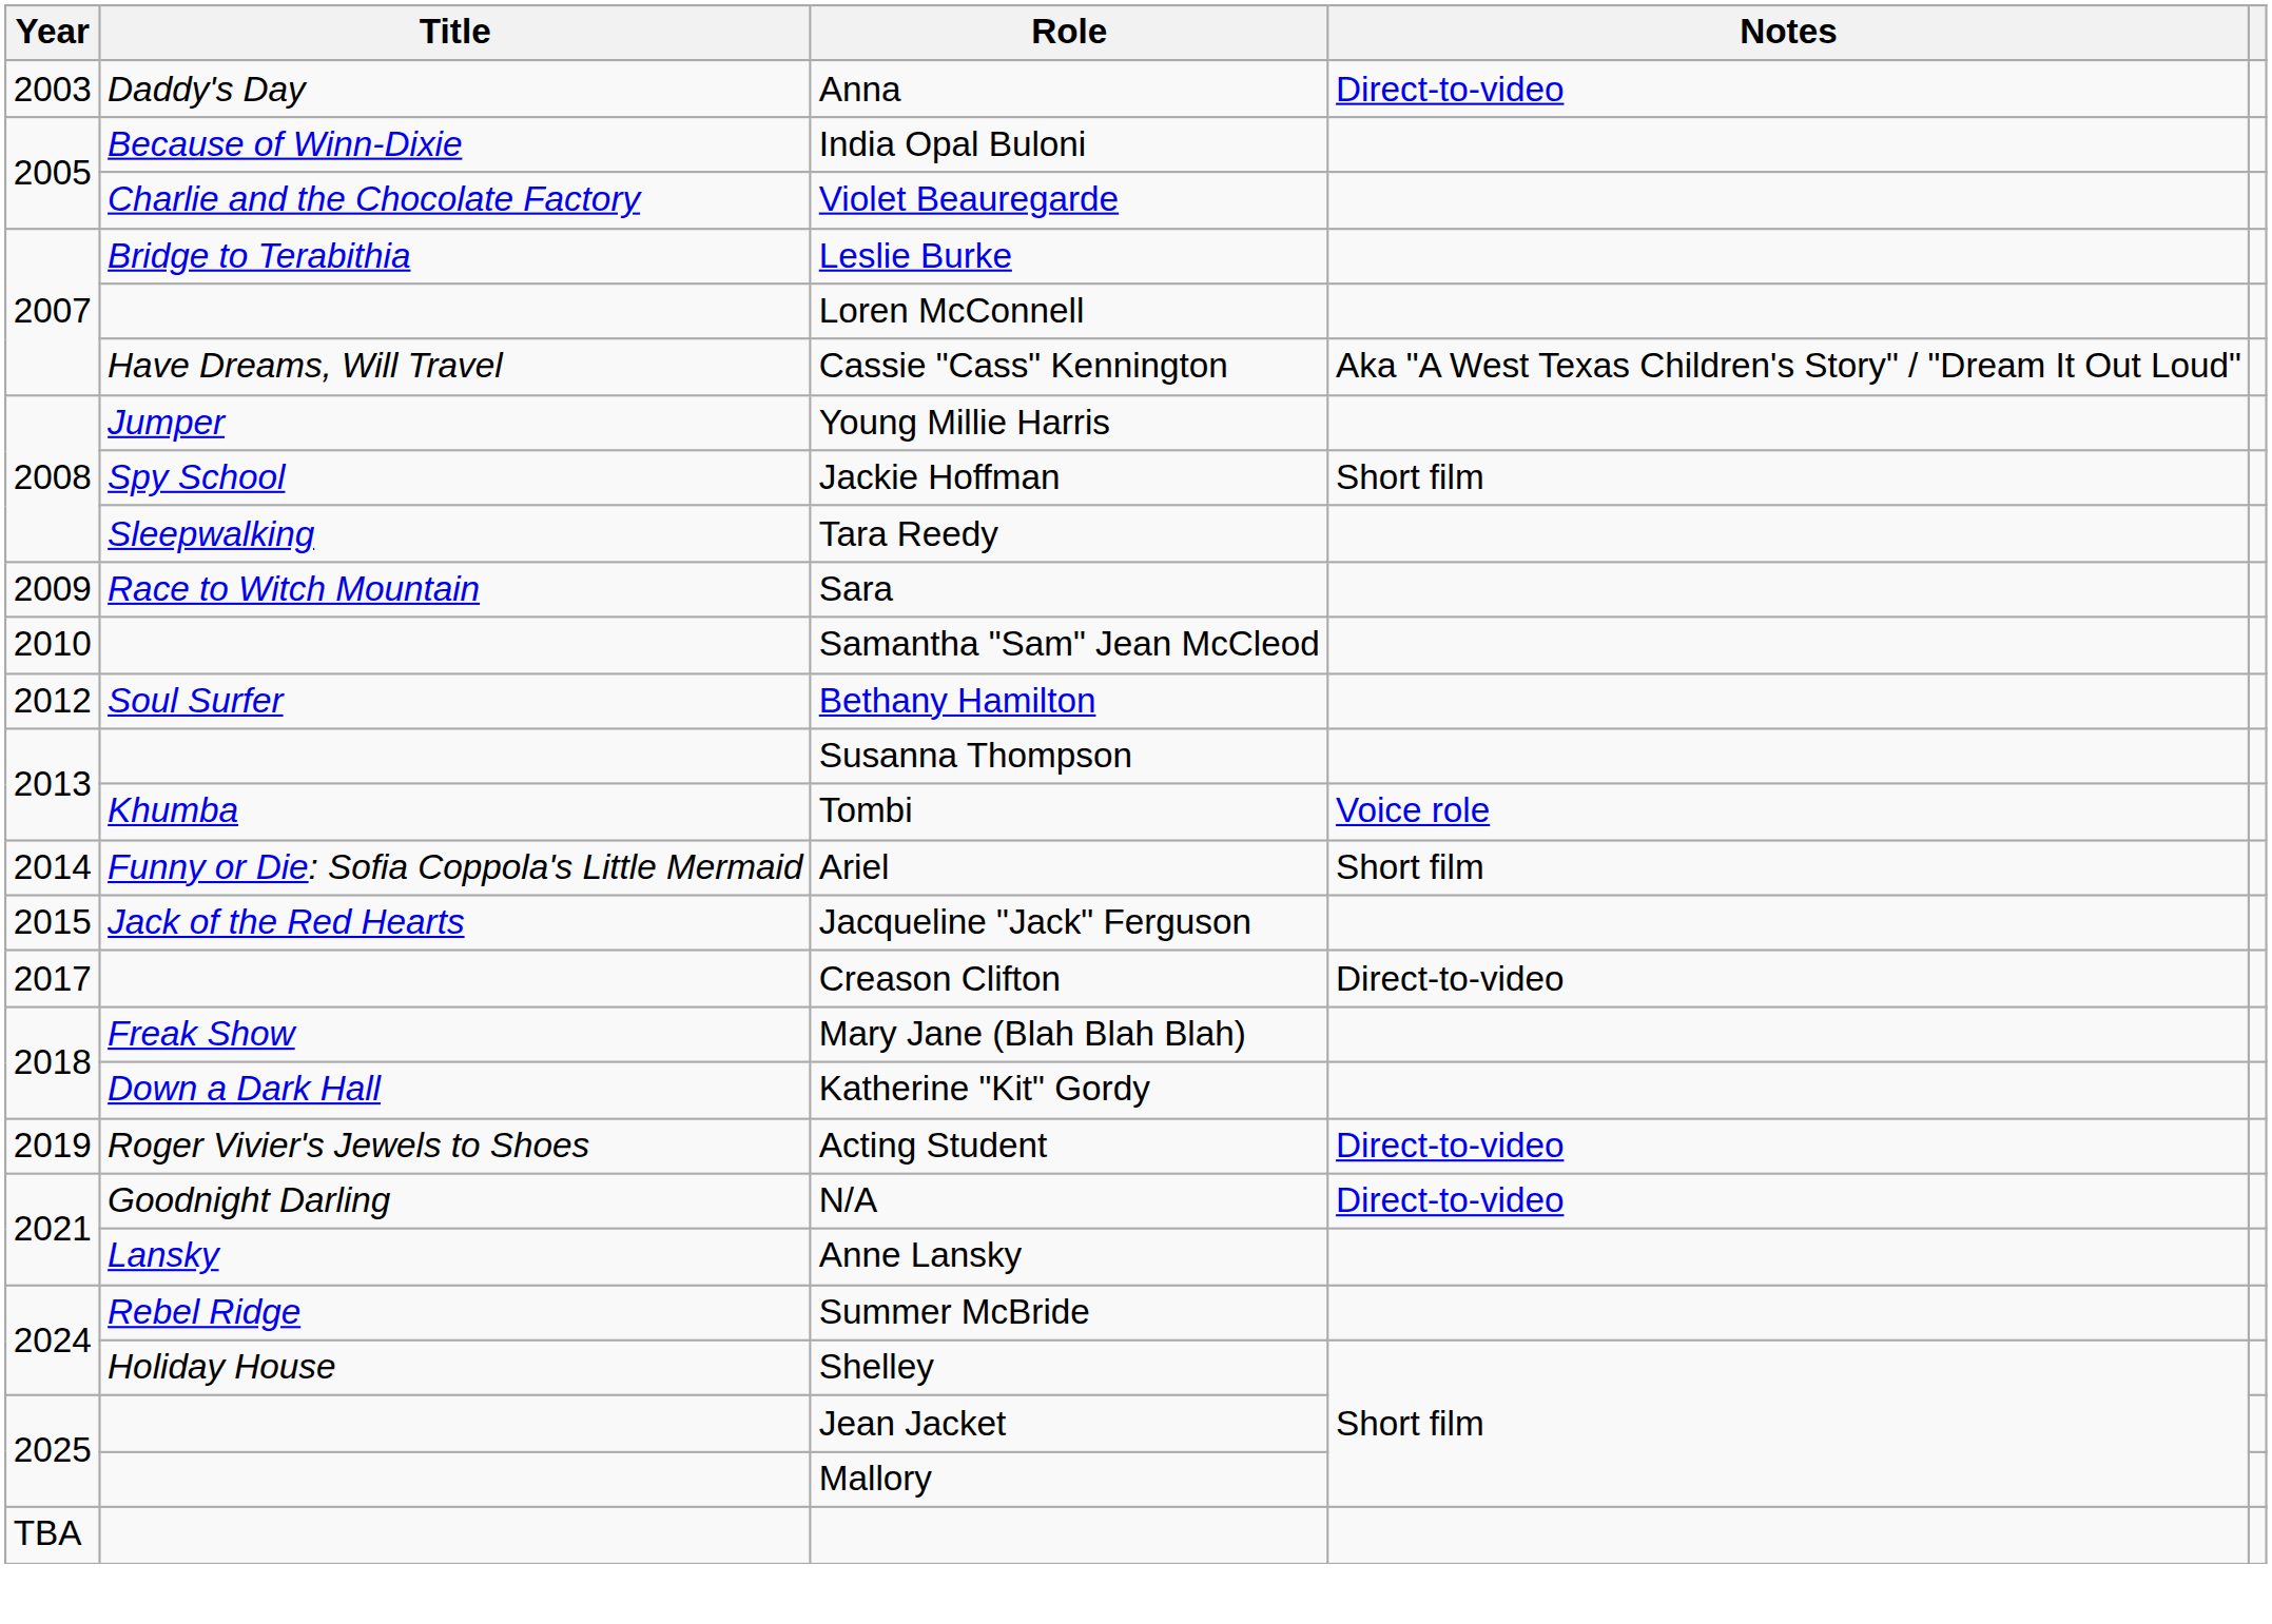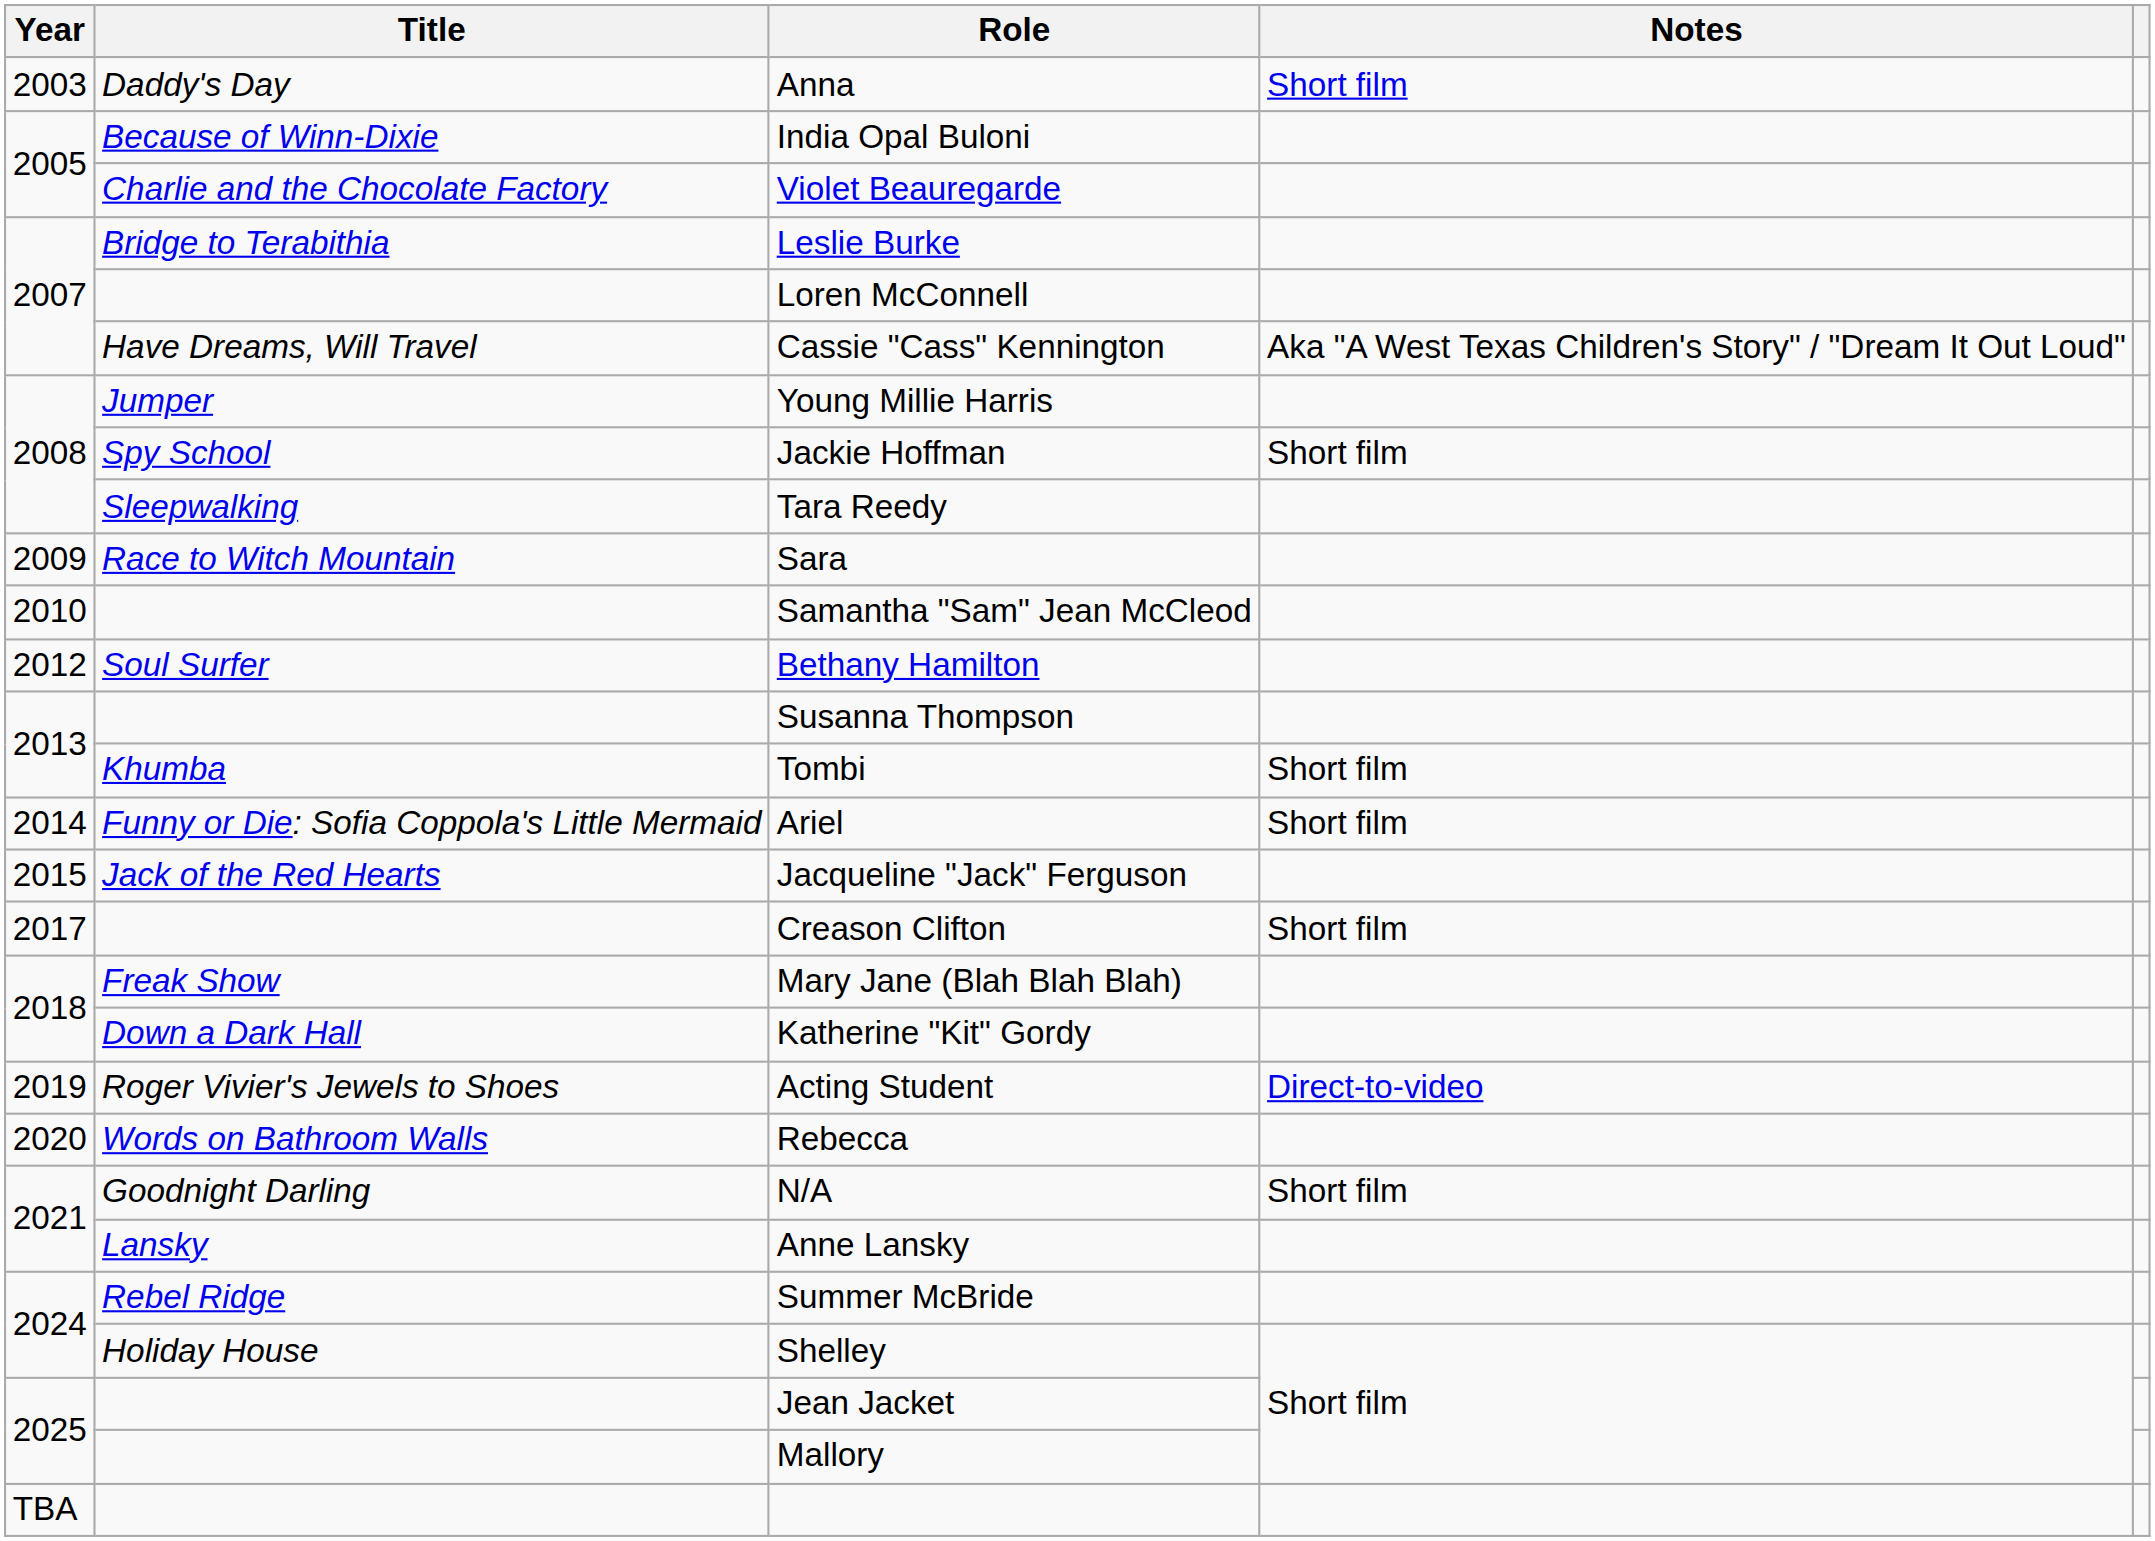 <table class="wikitable sortable">
 <tr>
 <th>Year</th>
 <th>Title</th>
 <th>Role</th>
 <th class="unsortable">Notes</th>
 <th class="unsortable"></th>
 </tr>
 <tr>
 <td>2003</td>
 <td><em>Daddy's Day</em></td>
 <td>Anna</td>
-<td><a href='#'>Direct-to-video</a></td>
+<td><a href='#'>Short film</a></td>
 <td></td>
 </tr>
 <tr>
 <td rowspan=2>2005</td>
 <td><em><a href='#'>Because of Winn-Dixie</a></em></td>
 <td>India Opal Buloni</td>
 <td></td>
 <td></td>
 </tr>
 <tr>
 <td><em><a href='#'>Charlie and the Chocolate Factory</a></em></td>
 <td><a href='#'>Violet Beauregarde</a></td>
 <td></td>
 <td></td>
 </tr>
 <tr>
 <td rowspan="3">2007</td>
 <td><em><a href='#'>Bridge to Terabithia</a></em></td>
 <td><a href='#'>Leslie Burke</a></td>
 <td></td>
 <td></td>
 </tr>
 <tr>
 <td><em></em></td>
 <td>Loren McConnell</td>
 <td></td>
 <td></td>
 </tr>
 <tr>
 <td><em>Have Dreams, Will Travel</em></td>
 <td>Cassie "Cass" Kennington</td>
 <td>Aka "A West Texas Children's Story" / "Dream It Out Loud"</td>
 <td></td>
 </tr>
 <tr>
 <td rowspan=3>2008</td>
 <td><em><a href='#'>Jumper</a></em></td>
 <td>Young Millie Harris</td>
 <td></td>
 <td></td>
 </tr>
 <tr>
 <td><em><a href='#'>Spy School</a></em></td>
 <td>Jackie Hoffman</td>
 <td>Short film</td>
 <td></td>
 </tr>
 <tr>
 <td><em><a href='#'>Sleepwalking</a></em></td>
 <td>Tara Reedy</td>
 <td></td>
 <td></td>
 </tr>
 <tr>
 <td>2009</td>
 <td><em><a href='#'>Race to Witch Mountain</a></em></td>
 <td>Sara</td>
 <td></td>
 <td></td>
 </tr>
 <tr>
 <td>2010</td>
 <td><em></em></td>
 <td>Samantha "Sam" Jean McCleod</td>
 <td></td>
 <td></td>
 </tr>
 <tr>
 <td>2012</td>
 <td><em><a href='#'>Soul Surfer</a></em></td>
 <td><a href='#'>Bethany Hamilton</a></td>
 <td></td>
 <td></td>
 </tr>
 <tr>
 <td rowspan=2>2013</td>
 <td><em></em></td>
 <td>Susanna Thompson</td>
 <td></td>
 <td></td>
 </tr>
 <tr>
 <td><em><a href='#'>Khumba</a></em></td>
 <td>Tombi</td>
-<td><a href='#'>Voice role</a></td>
+<td>Short film</td>
 <td></td>
 </tr>
 <tr>
 <td>2014</td>
 <td><em><a href='#'>Funny or Die</a>: Sofia Coppola's Little Mermaid</em></td>
 <td>Ariel</td>
 <td>Short film</td>
 <td></td>
 </tr>
 <tr>
 <td>2015</td>
 <td><em><a href='#'>Jack of the Red Hearts</a></em></td>
 <td>Jacqueline "Jack" Ferguson</td>
 <td></td>
 <td></td>
 </tr>
 <tr>
 <td>2017</td>
 <td><em></em></td>
 <td>Creason Clifton</td>
-<td>Direct-to-video</td>
+<td>Short film</td>
 <td></td>
 </tr>
 <tr>
 <td rowspan=2>2018</td>
 <td><em><a href='#'>Freak Show</a></em></td>
 <td>Mary Jane (Blah Blah Blah)</td>
 <td></td>
 <td></td>
 </tr>
 <tr>
 <td><em><a href='#'>Down a Dark Hall</a></em></td>
 <td>Katherine "Kit" Gordy</td>
 <td></td>
 <td></td>
 </tr>
 <tr>
 <td>2019</td>
 <td><em>Roger Vivier's Jewels to Shoes</em></td>
 <td>Acting Student</td>
 <td><a href='#'>Direct-to-video</a></td>
 <td></td>
 </tr>
 <tr>
+<td>2020</td>
+<td><em><a href='#'>Words on Bathroom Walls</a></em></td>
+<td>Rebecca</td>
+<td></td>
+<td></td>
+</tr>
+<tr>
 <td rowspan="2">2021</td>
 <td><em>Goodnight Darling</em></td>
 <td>N/A</td>
-<td><a href='#'>Direct-to-video</a></td>
+<td>Short film</td>
 <td></td>
 </tr>
 <tr>
 <td><em><a href='#'>Lansky</a></em></td>
 <td>Anne Lansky</td>
 <td></td>
 <td></td>
 </tr>
 <tr>
 <td rowspan=2>2024</td>
 <td><em><a href='#'>Rebel Ridge</a></em></td>
 <td>Summer McBride</td>
 <td></td>
 <td></td>
 </tr>
 <tr>
 <td><em>Holiday House</em></td>
 <td>Shelley</td>
 <td rowspan="3">Short film</td>
 <td></td>
 </tr>
 <tr>
 <td rowspan=2>2025</td>
 <td></td>
 <td>Jean Jacket</td>
 <td></td>
 </tr>
 <tr>
 <td></td>
 <td>Mallory</td>
 <td></td>
 </tr>
 <tr>
 <td>TBA</td>
 <td></td>
 <td></td>
 <td></td>
 <td></td>
 </tr>
 </table>
